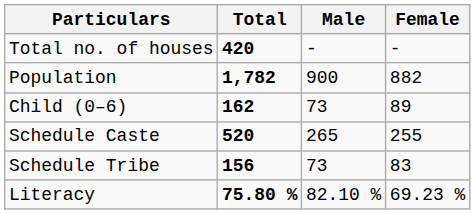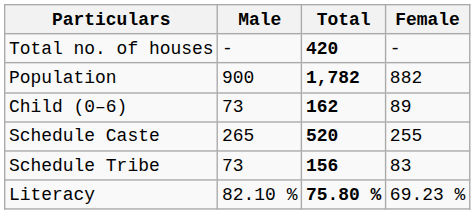 <table class="wikitable">
 <tr>
 <th>Particulars</th>
+<th>Male</th>
 <th>Total</th>
-<th>Male</th>
 <th>Female</th>
 </tr>
 <tr>
 <td>Total no. of houses</td>
+<td>-</td>
 <td><strong>420</strong></td>
-<td>-</td>
 <td>-</td>
 </tr>
 <tr>
 <td>Population</td>
+<td>900</td>
 <td><strong>1,782</strong></td>
-<td>900</td>
 <td>882</td>
 </tr>
 <tr>
 <td>Child (0–6)</td>
+<td>73</td>
 <td><strong>162</strong></td>
-<td>73</td>
 <td>89</td>
 </tr>
 <tr>
 <td>Schedule Caste</td>
+<td>265</td>
 <td><strong>520</strong></td>
-<td>265</td>
 <td>255</td>
 </tr>
 <tr>
 <td>Schedule Tribe</td>
+<td>73</td>
 <td><strong>156</strong></td>
-<td>73</td>
 <td>83</td>
 </tr>
 <tr>
 <td>Literacy</td>
+<td>82.10 %</td>
 <td><strong>75.80 %</strong></td>
-<td>82.10 %</td>
 <td>69.23 %</td>
 </tr>
 </table>
